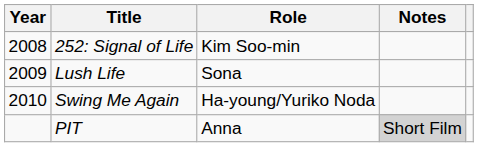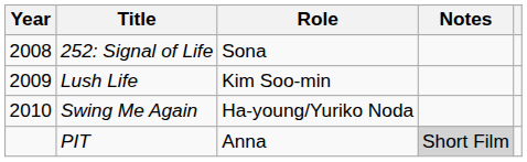 <table class="wikitable sortable">
 <tr>
 <th>Year</th>
 <th>Title</th>
 <th>Role</th>
 <th>Notes</th>
 <th></th>
 </tr>
 <tr>
 <td>2008</td>
 <td><em>252: Signal of Life</em></td>
-<td>Kim Soo-min</td>
+<td>Sona</td>
 <td></td>
 <td></td>
 </tr>
 <tr>
 <td>2009</td>
 <td><em>Lush Life</em></td>
-<td>Sona</td>
+<td>Kim Soo-min</td>
 <td></td>
 <td></td>
 </tr>
 <tr>
 <td>2010</td>
 <td><em>Swing Me Again</em></td>
 <td>Ha-young/Yuriko Noda</td>
 <td></td>
 <td></td>
 </tr>
 <tr>
 <td></td>
 <td><em>PIT</em></td>
 <td>Anna</td>
 <td style="background: lightgrey;">Short Film</td>
 <td></td>
 </tr>
 </table>
